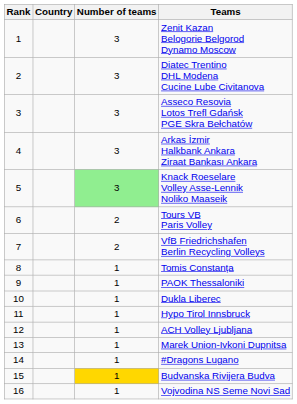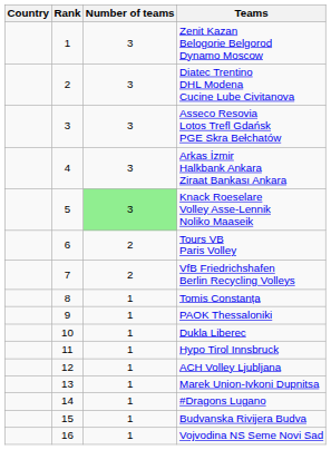 <table class="wikitable" style="text-align:left">
 <tr>
+<th>Country</th>
 <th>Rank</th>
-<th>Country</th>
 <th>Number of teams</th>
 <th>Teams</th>
 </tr>
 <tr>
+<td></td>
 <td align="center">1</td>
-<td></td>
 <td align="center">3</td>
 <td><a href='#'>Zenit Kazan</a><br> <a href='#'>Belogorie Belgorod</a><br> <a href='#'>Dynamo Moscow</a></td>
 </tr>
 <tr>
+<td></td>
 <td align="center">2</td>
-<td></td>
 <td align="center">3</td>
 <td><a href='#'>Diatec Trentino</a><br> <a href='#'>DHL Modena</a><br> <a href='#'>Cucine Lube Civitanova</a></td>
 </tr>
 <tr>
+<td></td>
 <td align="center">3</td>
-<td></td>
 <td align="center">3</td>
 <td><a href='#'>Asseco Resovia</a><br> <a href='#'>Lotos Trefl Gdańsk</a><br> <a href='#'>PGE Skra Bełchatów</a></td>
 </tr>
 <tr>
+<td></td>
 <td align="center">4</td>
-<td></td>
 <td align="center">3</td>
 <td><a href='#'>Arkas İzmir</a><br> <a href='#'>Halkbank Ankara</a><br> <a href='#'>Ziraat Bankası Ankara</a></td>
 </tr>
 <tr>
+<td></td>
 <td align="center">5</td>
-<td></td>
 <td align="center" style="background: lightgreen;">3</td>
 <td><a href='#'>Knack Roeselare</a><br> <a href='#'>Volley Asse-Lennik</a><br> <a href='#'>Noliko Maaseik</a></td>
 </tr>
 <tr>
+<td></td>
 <td align="center">6</td>
-<td></td>
 <td align="center">2</td>
 <td><a href='#'>Tours VB</a><br> <a href='#'>Paris Volley</a></td>
 </tr>
 <tr>
+<td></td>
 <td align="center">7</td>
-<td></td>
 <td align="center">2</td>
 <td><a href='#'>VfB Friedrichshafen</a><br> <a href='#'>Berlin Recycling Volleys</a></td>
 </tr>
 <tr>
+<td></td>
 <td align="center">8</td>
-<td></td>
 <td align="center">1</td>
 <td><a href='#'>Tomis Constanța</a></td>
 </tr>
 <tr>
+<td></td>
 <td align="center">9</td>
-<td></td>
 <td align="center">1</td>
 <td><a href='#'>PAOK Thessaloniki</a></td>
 </tr>
 <tr>
+<td></td>
 <td align="center">10</td>
-<td></td>
 <td align="center">1</td>
 <td><a href='#'>Dukla Liberec</a></td>
 </tr>
 <tr>
+<td></td>
 <td align="center">11</td>
-<td></td>
 <td align="center">1</td>
 <td><a href='#'>Hypo Tirol Innsbruck</a></td>
 </tr>
 <tr>
+<td></td>
 <td align="center">12</td>
-<td></td>
 <td align="center">1</td>
 <td><a href='#'>ACH Volley Ljubljana</a></td>
 </tr>
 <tr>
+<td></td>
 <td align="center">13</td>
-<td></td>
 <td align="center">1</td>
 <td><a href='#'>Marek Union-Ivkoni Dupnitsa</a></td>
 </tr>
 <tr>
+<td></td>
 <td align="center">14</td>
-<td></td>
 <td align="center">1</td>
 <td><a href='#'>#Dragons Lugano</a></td>
 </tr>
 <tr>
+<td></td>
 <td align="center">15</td>
-<td></td>
-<td align="center" style="background: gold;">1</td>
+<td align="center">1</td>
 <td><a href='#'>Budvanska Rivijera Budva</a></td>
 </tr>
 <tr>
+<td></td>
 <td align="center">16</td>
-<td></td>
 <td align="center">1</td>
 <td><a href='#'>Vojvodina NS Seme Novi Sad</a></td>
 </tr>
 </table>
